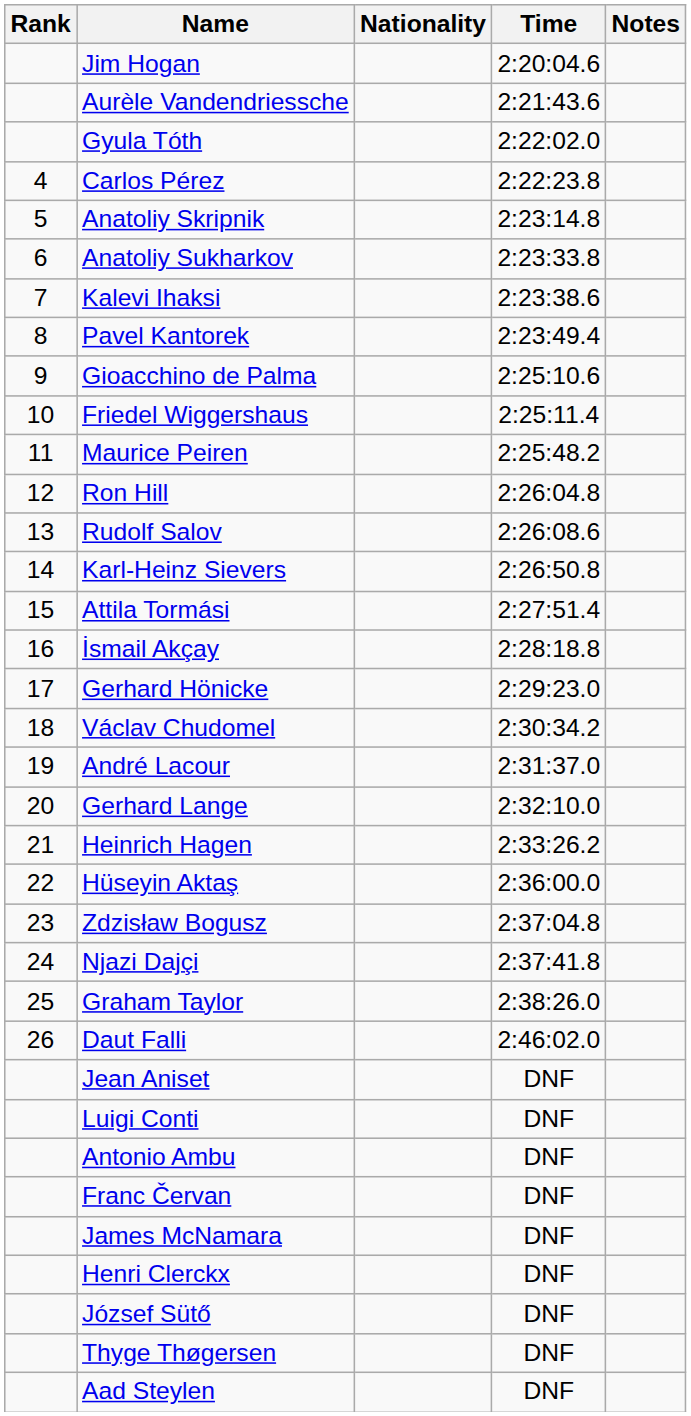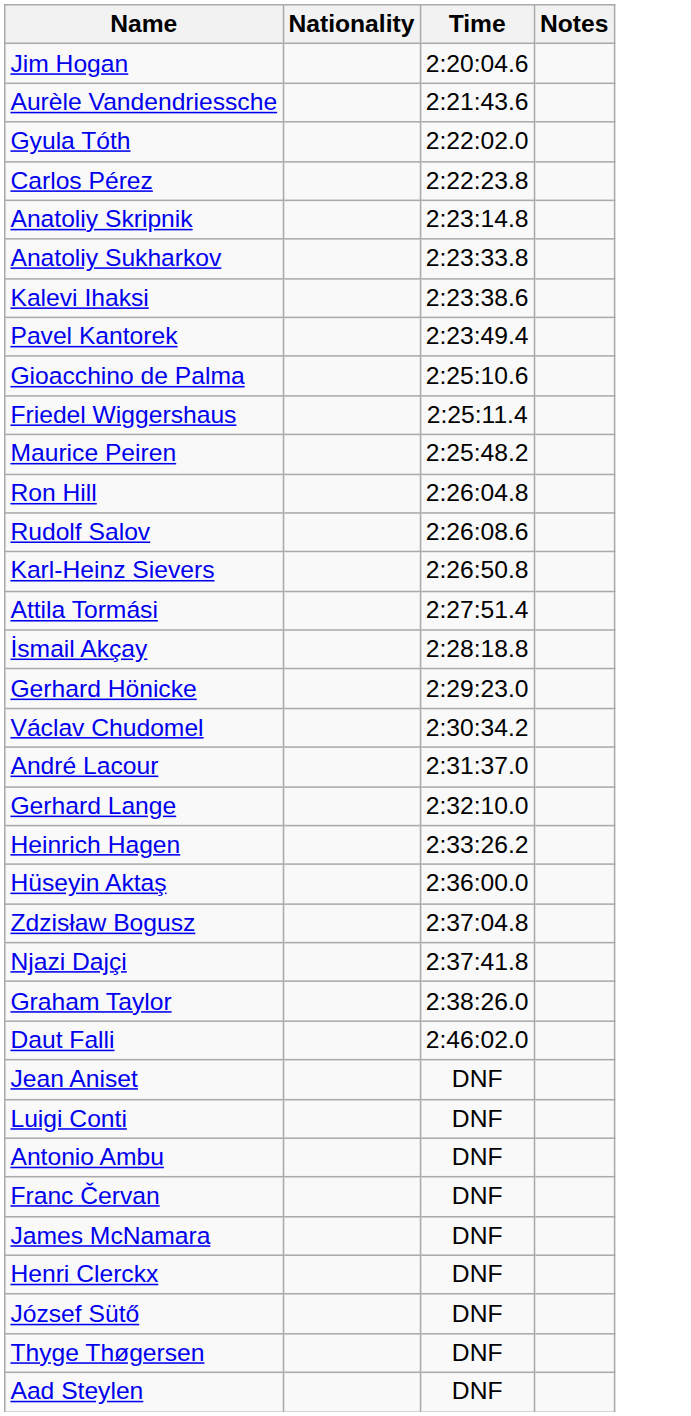 <table class="wikitable sortable" style="text-align:center">
 <tr>
-<th>Rank</th>
 <th>Name</th>
 <th>Nationality</th>
 <th>Time</th>
 <th>Notes</th>
 </tr>
 <tr>
-<td></td>
 <td align=left><a href='#'>Jim Hogan</a></td>
 <td align=left></td>
 <td>2:20:04.6</td>
 <td></td>
 </tr>
 <tr>
-<td></td>
 <td align=left><a href='#'>Aurèle Vandendriessche</a></td>
 <td align=left></td>
 <td>2:21:43.6</td>
 <td></td>
 </tr>
 <tr>
-<td></td>
 <td align=left><a href='#'>Gyula Tóth</a></td>
 <td align=left></td>
 <td>2:22:02.0</td>
 <td></td>
 </tr>
 <tr>
-<td>4</td>
 <td align=left><a href='#'>Carlos Pérez</a></td>
 <td align=left></td>
 <td>2:22:23.8</td>
 <td></td>
 </tr>
 <tr>
-<td>5</td>
 <td align=left><a href='#'>Anatoliy Skripnik</a></td>
 <td align=left></td>
 <td>2:23:14.8</td>
 <td></td>
 </tr>
 <tr>
-<td>6</td>
 <td align=left><a href='#'>Anatoliy Sukharkov</a></td>
 <td align=left></td>
 <td>2:23:33.8</td>
 <td></td>
 </tr>
 <tr>
-<td>7</td>
 <td align=left><a href='#'>Kalevi Ihaksi</a></td>
 <td align=left></td>
 <td>2:23:38.6</td>
 <td></td>
 </tr>
 <tr>
-<td>8</td>
 <td align=left><a href='#'>Pavel Kantorek</a></td>
 <td align=left></td>
 <td>2:23:49.4</td>
 <td></td>
 </tr>
 <tr>
-<td>9</td>
 <td align=left><a href='#'>Gioacchino de Palma</a></td>
 <td align=left></td>
 <td>2:25:10.6</td>
 <td></td>
 </tr>
 <tr>
-<td>10</td>
 <td align=left><a href='#'>Friedel Wiggershaus</a></td>
 <td align=left></td>
 <td>2:25:11.4</td>
 <td></td>
 </tr>
 <tr>
-<td>11</td>
 <td align=left><a href='#'>Maurice Peiren</a></td>
 <td align=left></td>
 <td>2:25:48.2</td>
 <td></td>
 </tr>
 <tr>
-<td>12</td>
 <td align=left><a href='#'>Ron Hill</a></td>
 <td align=left></td>
 <td>2:26:04.8</td>
 <td></td>
 </tr>
 <tr>
-<td>13</td>
 <td align=left><a href='#'>Rudolf Salov</a></td>
 <td align=left></td>
 <td>2:26:08.6</td>
 <td></td>
 </tr>
 <tr>
-<td>14</td>
 <td align=left><a href='#'>Karl-Heinz Sievers</a></td>
 <td align=left></td>
 <td>2:26:50.8</td>
 <td></td>
 </tr>
 <tr>
-<td>15</td>
 <td align=left><a href='#'>Attila Tormási</a></td>
 <td align=left></td>
 <td>2:27:51.4</td>
 <td></td>
 </tr>
 <tr>
-<td>16</td>
 <td align=left><a href='#'>İsmail Akçay</a></td>
 <td align=left></td>
 <td>2:28:18.8</td>
 <td></td>
 </tr>
 <tr>
-<td>17</td>
 <td align=left><a href='#'>Gerhard Hönicke</a></td>
 <td align=left></td>
 <td>2:29:23.0</td>
 <td></td>
 </tr>
 <tr>
-<td>18</td>
 <td align=left><a href='#'>Václav Chudomel</a></td>
 <td align=left></td>
 <td>2:30:34.2</td>
 <td></td>
 </tr>
 <tr>
-<td>19</td>
 <td align=left><a href='#'>André Lacour</a></td>
 <td align=left></td>
 <td>2:31:37.0</td>
 <td></td>
 </tr>
 <tr>
-<td>20</td>
 <td align=left><a href='#'>Gerhard Lange</a></td>
 <td align=left></td>
 <td>2:32:10.0</td>
 <td></td>
 </tr>
 <tr>
-<td>21</td>
 <td align=left><a href='#'>Heinrich Hagen</a></td>
 <td align=left></td>
 <td>2:33:26.2</td>
 <td></td>
 </tr>
 <tr>
-<td>22</td>
 <td align=left><a href='#'>Hüseyin Aktaş</a></td>
 <td align=left></td>
 <td>2:36:00.0</td>
 <td></td>
 </tr>
 <tr>
-<td>23</td>
 <td align=left><a href='#'>Zdzisław Bogusz</a></td>
 <td align=left></td>
 <td>2:37:04.8</td>
 <td></td>
 </tr>
 <tr>
-<td>24</td>
 <td align=left><a href='#'>Njazi Dajçi</a></td>
 <td align=left></td>
 <td>2:37:41.8</td>
 <td></td>
 </tr>
 <tr>
-<td>25</td>
 <td align=left><a href='#'>Graham Taylor</a></td>
 <td align=left></td>
 <td>2:38:26.0</td>
 <td></td>
 </tr>
 <tr>
-<td>26</td>
 <td align=left><a href='#'>Daut Falli</a></td>
 <td align=left></td>
 <td>2:46:02.0</td>
 <td></td>
 </tr>
 <tr>
-<td></td>
 <td align=left><a href='#'>Jean Aniset</a></td>
 <td align=left></td>
 <td>DNF</td>
 <td></td>
 </tr>
 <tr>
-<td></td>
 <td align=left><a href='#'>Luigi Conti</a></td>
 <td align=left></td>
 <td>DNF</td>
 <td></td>
 </tr>
 <tr>
-<td></td>
 <td align=left><a href='#'>Antonio Ambu</a></td>
 <td align=left></td>
 <td>DNF</td>
 <td></td>
 </tr>
 <tr>
-<td></td>
 <td align=left><a href='#'>Franc Červan</a></td>
 <td align=left></td>
 <td>DNF</td>
 <td></td>
 </tr>
 <tr>
-<td></td>
 <td align=left><a href='#'>James McNamara</a></td>
 <td align=left></td>
 <td>DNF</td>
 <td></td>
 </tr>
 <tr>
-<td></td>
 <td align=left><a href='#'>Henri Clerckx</a></td>
 <td align=left></td>
 <td>DNF</td>
 <td></td>
 </tr>
 <tr>
-<td></td>
 <td align=left><a href='#'>József Sütő</a></td>
 <td align=left></td>
 <td>DNF</td>
 <td></td>
 </tr>
 <tr>
-<td></td>
 <td align=left><a href='#'>Thyge Thøgersen</a></td>
 <td align=left></td>
 <td>DNF</td>
 <td></td>
 </tr>
 <tr>
-<td></td>
 <td align=left><a href='#'>Aad Steylen</a></td>
 <td align=left></td>
 <td>DNF</td>
 <td></td>
 </tr>
 </table>
